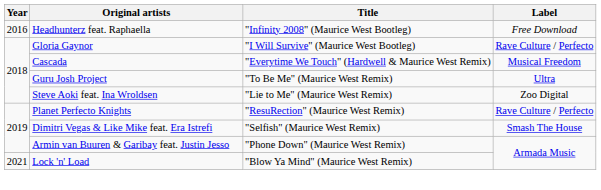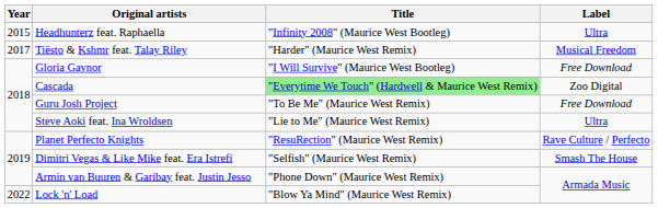 <table class="wikitable sortable plainrowheaders" style="text-align:center;">
 <tr>
 <th>Year</th>
 <th scope="col" style="width:20em;">Original artists</th>
 <th scope="col">Title</th>
 <th scope="col">Label</th>
 </tr>
 <tr>
-<td>2016</td>
+<td>2015</td>
 <td style="text-align:left;"><a href='#'>Headhunterz</a> feat. Raphaella</td>
 <td style="text-align:left;">"<a href='#'>Infinity 2008</a>" (Maurice West Bootleg)</td>
-<td><em>Free Download</em></td>
+<td><a href='#'>Ultra</a></td>
+</tr>
+<tr>
+<td>2017</td>
+<td style="text-align:left;"><a href='#'>Tiësto</a> & <a href='#'>Kshmr</a> feat. <a href='#'>Talay Riley</a></td>
+<td style="text-align:left;">"Harder" (Maurice West Remix)</td>
+<td><a href='#'>Musical Freedom</a></td>
 </tr>
 <tr>
 <td rowspan="4">2018</td>
 <td style="text-align:left;"><a href='#'>Gloria Gaynor</a></td>
 <td style="text-align:left;">"<a href='#'>I Will Survive</a>" (Maurice West Bootleg)</td>
-<td><a href='#'>Rave Culture</a> / <a href='#'>Perfecto</a></td>
+<td><em>Free Download</em></td>
 </tr>
 <tr>
 <td style="text-align:left;"><a href='#'>Cascada</a></td>
-<td style="text-align:left;">"<a href='#'>Everytime We Touch</a>" (<a href='#'>Hardwell</a> & Maurice West Remix)</td>
-<td><a href='#'>Musical Freedom</a></td>
+<td style="background: lightgreen; text-align:left;">"<a href='#'>Everytime We Touch</a>" (<a href='#'>Hardwell</a> & Maurice West Remix)</td>
+<td>Zoo Digital</td>
 </tr>
 <tr>
 <td style="text-align:left;"><a href='#'>Guru Josh Project</a></td>
 <td style="text-align:left;">"To Be Me" (Maurice West Remix)</td>
-<td><a href='#'>Ultra</a></td>
+<td><em>Free Download</em></td>
 </tr>
 <tr>
 <td style="text-align:left;"><a href='#'>Steve Aoki</a> feat. <a href='#'>Ina Wroldsen</a></td>
 <td style="text-align:left;">"Lie to Me" (Maurice West Remix)</td>
-<td>Zoo Digital</td>
+<td><a href='#'>Ultra</a></td>
 </tr>
 <tr>
 <td rowspan="3">2019</td>
 <td style="text-align:left;"><a href='#'>Planet Perfecto Knights</a></td>
 <td style="text-align:left;">"<a href='#'>ResuRection</a>" (Maurice West Remix)</td>
 <td><a href='#'>Rave Culture</a> / <a href='#'>Perfecto</a></td>
 </tr>
 <tr>
 <td style="text-align:left;"><a href='#'>Dimitri Vegas & Like Mike</a> feat. <a href='#'>Era Istrefi</a></td>
 <td style="text-align:left;">"Selfish" (Maurice West Remix)</td>
 <td><a href='#'>Smash The House</a></td>
 </tr>
 <tr>
 <td style="text-align:left;"><a href='#'>Armin van Buuren</a> & <a href='#'>Garibay</a> feat. <a href='#'>Justin Jesso</a></td>
 <td style="text-align:left;">"Phone Down" (Maurice West Remix)</td>
 <td rowspan="2"><a href='#'>Armada Music</a></td>
 </tr>
 <tr>
-<td>2021</td>
+<td>2022</td>
 <td style="text-align:left;"><a href='#'>Lock 'n' Load</a></td>
 <td style="text-align:left;">"Blow Ya Mind" (Maurice West Remix)</td>
 </tr>
 </table>
